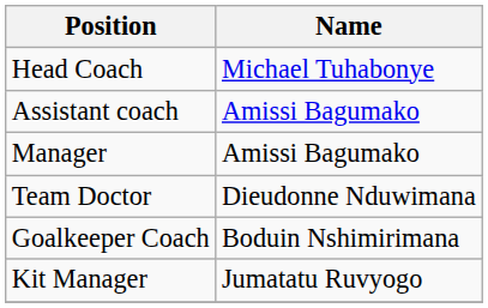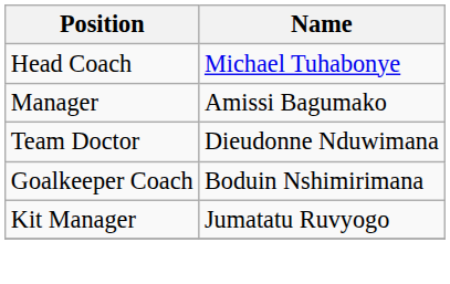 <table class="wikitable">
 <tr>
 <th>Position</th>
 <th>Name</th>
 </tr>
 <tr>
 <td>Head Coach</td>
 <td> <a href='#'>Michael Tuhabonye</a></td>
-</tr>
-<tr>
-<td>Assistant coach</td>
-<td> <a href='#'>Amissi Bagumako</a></td>
 </tr>
 <tr>
 <td>Manager</td>
 <td> Amissi Bagumako</td>
 </tr>
 <tr>
 <td>Team Doctor</td>
 <td> Dieudonne Nduwimana</td>
 </tr>
 <tr>
 <td>Goalkeeper Coach</td>
 <td> Boduin Nshimirimana</td>
 </tr>
 <tr>
 <td>Kit Manager</td>
 <td> Jumatatu Ruvyogo</td>
 </tr>
 <tr>
 </tr>
 </table>
